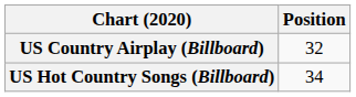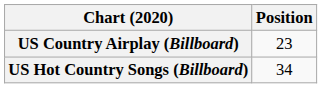 <table class="wikitable sortable plainrowheaders" style="text-align:center">
 <tr>
 <th scope="col">Chart (2020)</th>
 <th scope="col">Position</th>
 </tr>
 <tr>
 <th scope="row">US Country Airplay (<em>Billboard</em>)</th>
-<td>32</td>
+<td>23</td>
 </tr>
 <tr>
 <th scope="row">US Hot Country Songs (<em>Billboard</em>)</th>
 <td>34</td>
 </tr>
 </table>
